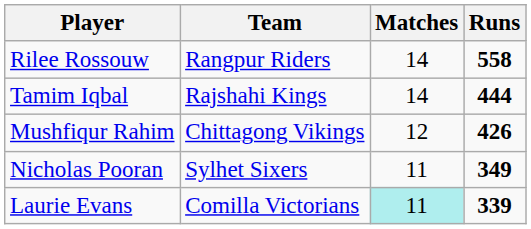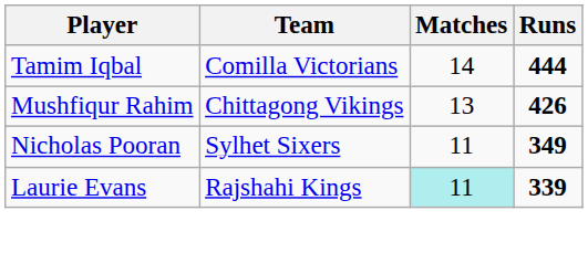 <table class="wikitable" style="text-align: center;">
 <tr>
 <th>Player</th>
 <th>Team</th>
 <th>Matches</th>
 <th>Runs</th>
 </tr>
 <tr>
-<td style="text-align:left"><a href='#'>Rilee Rossouw</a></td>
-<td style="text-align:left"><a href='#'>Rangpur Riders</a></td>
-<td>14</td>
-<td><strong>558</strong></td>
-</tr>
-<tr>
 <td style="text-align:left"><a href='#'>Tamim Iqbal</a></td>
-<td style="text-align:left"><a href='#'>Rajshahi Kings</a></td>
+<td style="text-align:left"><a href='#'>Comilla Victorians</a></td>
 <td>14</td>
 <td><strong>444</strong></td>
 </tr>
 <tr>
 <td style="text-align:left"><a href='#'>Mushfiqur Rahim</a></td>
 <td style="text-align:left"><a href='#'>Chittagong Vikings</a></td>
-<td>12</td>
+<td>13</td>
 <td><strong>426</strong></td>
 </tr>
 <tr>
 <td style="text-align:left"><a href='#'>Nicholas Pooran</a></td>
 <td style="text-align:left"><a href='#'>Sylhet Sixers</a></td>
 <td>11</td>
 <td><strong>349</strong></td>
 </tr>
 <tr>
 <td style="text-align:left"><a href='#'>Laurie Evans</a></td>
-<td style="text-align:left"><a href='#'>Comilla Victorians</a></td>
+<td style="text-align:left"><a href='#'>Rajshahi Kings</a></td>
 <td style="background: paleturquoise;">11</td>
 <td><strong>339</strong></td>
 </tr>
 </table>
